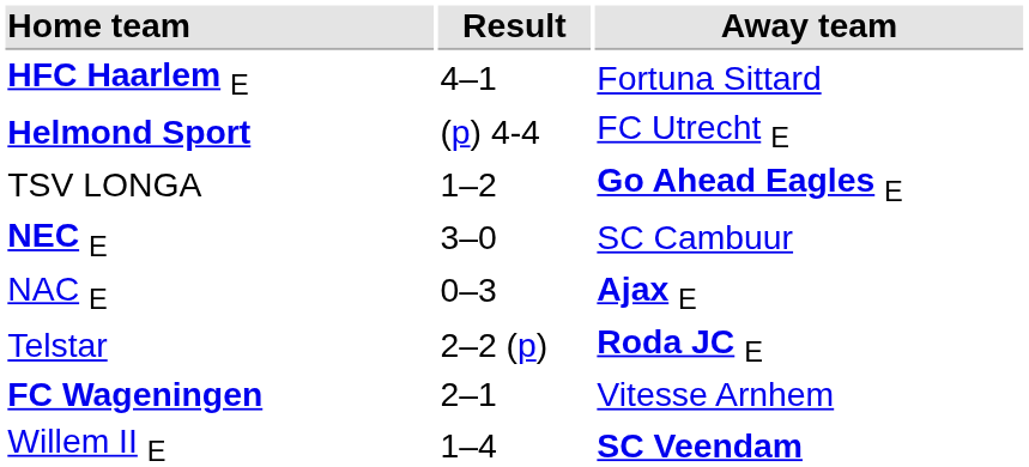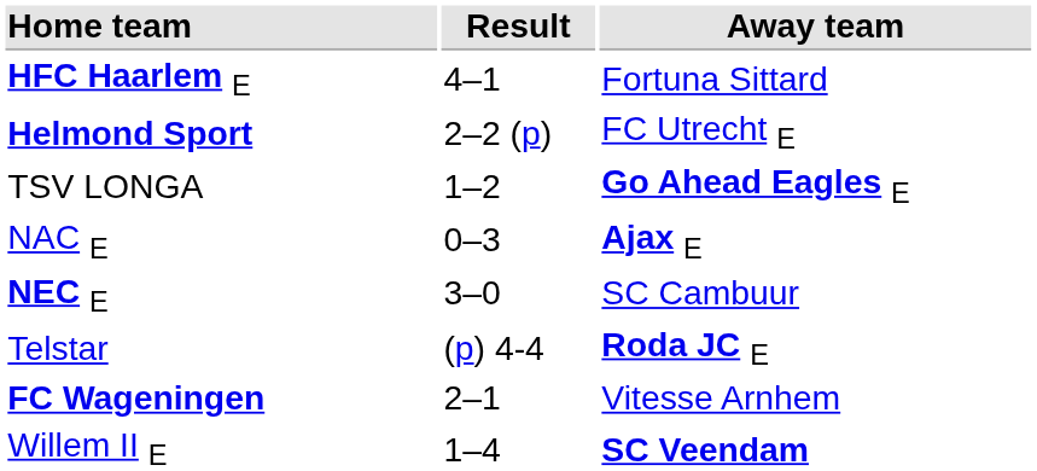 <table style="float:right;">
 <tr bgcolor="#E4E4E4">
 <th style="border-bottom:1px solid #AAAAAA" width="200" align="left">Home team</th>
 <th style="border-bottom:1px solid #AAAAAA" width="70" align="center">Result</th>
 <th style="border-bottom:1px solid #AAAAAA" width="200">Away team</th>
 </tr>
 <tr>
 <td><strong><a href='#'>HFC Haarlem</a></strong> <sub>E</sub></td>
 <td>4–1</td>
 <td><a href='#'>Fortuna Sittard</a></td>
 </tr>
 <tr>
 <td><strong><a href='#'>Helmond Sport</a></strong></td>
-<td>(<a href='#'>p</a>) 4-4</td>
+<td>2–2 (<a href='#'>p</a>)</td>
 <td><a href='#'>FC Utrecht</a> <sub>E</sub></td>
 </tr>
 <tr>
 <td>TSV LONGA</td>
 <td>1–2</td>
 <td><strong><a href='#'>Go Ahead Eagles</a></strong> <sub>E</sub></td>
 </tr>
 <tr>
+<td><a href='#'>NAC</a> <sub>E</sub></td>
+<td>0–3</td>
+<td><strong><a href='#'>Ajax</a></strong> <sub>E</sub></td>
+</tr>
+<tr>
 <td><strong><a href='#'>NEC</a></strong> <sub>E</sub></td>
 <td>3–0</td>
 <td><a href='#'>SC Cambuur</a></td>
 </tr>
 <tr>
-<td><a href='#'>NAC</a> <sub>E</sub></td>
-<td>0–3</td>
-<td><strong><a href='#'>Ajax</a></strong> <sub>E</sub></td>
-</tr>
-<tr>
 <td><a href='#'>Telstar</a></td>
-<td>2–2 (<a href='#'>p</a>)</td>
+<td>(<a href='#'>p</a>) 4-4</td>
 <td><strong><a href='#'>Roda JC</a></strong> <sub>E</sub></td>
 </tr>
 <tr>
 <td><strong><a href='#'>FC Wageningen</a></strong></td>
 <td>2–1</td>
 <td><a href='#'>Vitesse Arnhem</a></td>
 </tr>
 <tr>
 <td><a href='#'>Willem II</a> <sub>E</sub></td>
 <td>1–4</td>
 <td><strong><a href='#'>SC Veendam</a></strong></td>
 </tr>
 </table>
